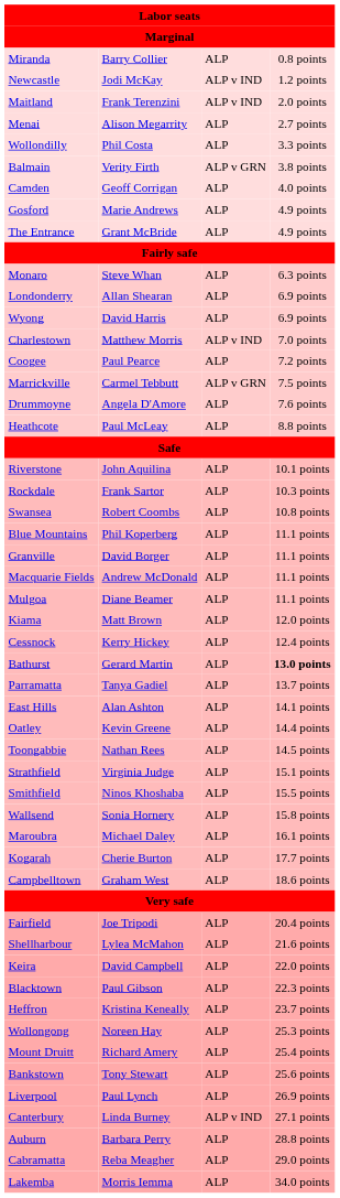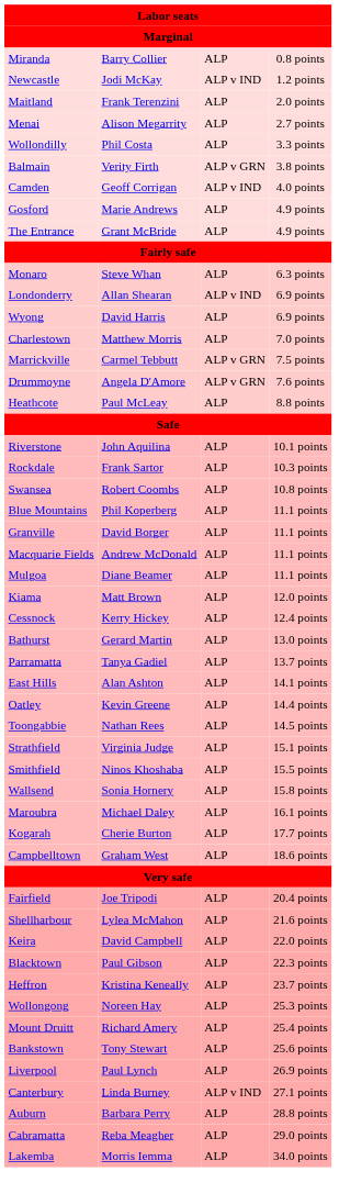 <table class="toccolours" cellpadding="5" cellspacing="0" style="float:left; margin-right:.5em; margin-top:.4em; font-size:90 points;">
 <tr>
 <td colspan="4" style="text-align:center; background:RED;"><span><strong>Labor seats</strong></span></td>
 </tr>
 <tr>
 <td colspan="4" style="text-align:center; background:red;"><span><strong>Marginal</strong></span></td>
 </tr>
 <tr>
 <td style="text-align:left; background:#fdd;"><a href='#'>Miranda</a></td>
 <td style="text-align:left; background:#fdd;"><a href='#'>Barry Collier</a></td>
 <td style="text-align:left; background:#fdd;">ALP</td>
 <td style="text-align:center; background:#fdd;">0.8 points</td>
 </tr>
 <tr>
 <td style="text-align:left; background:#fdd;"><a href='#'>Newcastle</a></td>
 <td style="text-align:left; background:#fdd;"><a href='#'>Jodi McKay</a></td>
 <td style="text-align:left; background:#fdd;">ALP v IND</td>
 <td style="text-align:center; background:#fdd;">1.2 points</td>
 </tr>
 <tr>
 <td style="text-align:left; background:#fdd;"><a href='#'>Maitland</a></td>
 <td style="text-align:left; background:#fdd;"><a href='#'>Frank Terenzini</a></td>
-<td style="text-align:left; background:#fdd;">ALP v IND</td>
+<td style="text-align:left; background:#fdd;">ALP</td>
 <td style="text-align:center; background:#fdd;">2.0 points</td>
 </tr>
 <tr>
 <td style="text-align:left; background:#fdd;"><a href='#'>Menai</a></td>
 <td style="text-align:left; background:#fdd;"><a href='#'>Alison Megarrity</a></td>
 <td style="text-align:left; background:#fdd;">ALP</td>
 <td style="text-align:center; background:#fdd;">2.7 points</td>
 </tr>
 <tr>
 <td style="text-align:left; background:#fdd;"><a href='#'>Wollondilly</a></td>
 <td style="text-align:left; background:#fdd;"><a href='#'>Phil Costa</a></td>
 <td style="text-align:left; background:#fdd;">ALP</td>
 <td style="text-align:center; background:#fdd;">3.3 points</td>
 </tr>
 <tr>
 <td style="text-align:left; background:#fdd;"><a href='#'>Balmain</a></td>
 <td style="text-align:left; background:#fdd;"><a href='#'>Verity Firth</a></td>
 <td style="text-align:left; background:#fdd;">ALP v GRN</td>
 <td style="text-align:center; background:#fdd;">3.8 points</td>
 </tr>
 <tr>
 <td style="text-align:left; background:#fdd;"><a href='#'>Camden</a></td>
 <td style="text-align:left; background:#fdd;"><a href='#'>Geoff Corrigan</a></td>
-<td style="text-align:left; background:#fdd;">ALP</td>
+<td style="text-align:left; background:#fdd;">ALP v IND</td>
 <td style="text-align:center; background:#fdd;">4.0 points</td>
 </tr>
 <tr>
 <td style="text-align:left; background:#fdd;"><a href='#'>Gosford</a></td>
 <td style="text-align:left; background:#fdd;"><a href='#'>Marie Andrews</a></td>
 <td style="text-align:left; background:#fdd;">ALP</td>
 <td style="text-align:center; background:#fdd;">4.9 points</td>
 </tr>
 <tr>
 <td style="text-align:left; background:#fdd;"><a href='#'>The Entrance</a></td>
 <td style="text-align:left; background:#fdd;"><a href='#'>Grant McBride</a></td>
 <td style="text-align:left; background:#fdd;">ALP</td>
 <td style="text-align:center; background:#fdd;">4.9 points</td>
 </tr>
 <tr>
 <td colspan="4" style="text-align:center; background:red;"><span><strong>Fairly safe</strong></span></td>
 </tr>
 <tr>
 <td style="text-align:left; background:#fcc;"><a href='#'>Monaro</a></td>
 <td style="text-align:left; background:#fcc;"><a href='#'>Steve Whan</a></td>
 <td style="text-align:left; background:#fcc;">ALP</td>
 <td style="text-align:center; background:#fcc;">6.3 points</td>
 </tr>
 <tr>
 <td style="text-align:left; background:#fcc;"><a href='#'>Londonderry</a></td>
 <td style="text-align:left; background:#fcc;"><a href='#'>Allan Shearan</a></td>
-<td style="text-align:left; background:#fcc;">ALP</td>
+<td style="text-align:left; background:#fcc;">ALP v IND</td>
 <td style="text-align:center; background:#fcc;">6.9 points</td>
 </tr>
 <tr>
 <td style="text-align:left; background:#fcc;"><a href='#'>Wyong</a></td>
 <td style="text-align:left; background:#fcc;"><a href='#'>David Harris</a></td>
 <td style="text-align:left; background:#fcc;">ALP</td>
 <td style="text-align:center; background:#fcc;">6.9 points</td>
 </tr>
 <tr>
 <td style="text-align:left; background:#fcc;"><a href='#'>Charlestown</a></td>
 <td style="text-align:left; background:#fcc;"><a href='#'>Matthew Morris</a></td>
-<td style="text-align:left; background:#fcc;">ALP v IND</td>
+<td style="text-align:left; background:#fcc;">ALP</td>
 <td style="text-align:center; background:#fcc;">7.0 points</td>
-</tr>
-<tr>
-<td style="text-align:left; background:#fcc;"><a href='#'>Coogee</a></td>
-<td style="text-align:left; background:#fcc;"><a href='#'>Paul Pearce</a></td>
-<td style="text-align:left; background:#fcc;">ALP</td>
-<td style="text-align:center; background:#fcc;">7.2 points</td>
-<td></td>
 </tr>
 <tr>
 <td style="text-align:left; background:#fcc;"><a href='#'>Marrickville</a></td>
 <td style="text-align:left; background:#fcc;"><a href='#'>Carmel Tebbutt</a></td>
 <td style="text-align:left; background:#fcc;">ALP v GRN</td>
 <td style="text-align:center; background:#fcc;">7.5 points</td>
 </tr>
 <tr>
 <td style="text-align:left; background:#fcc;"><a href='#'>Drummoyne</a></td>
 <td style="text-align:left; background:#fcc;"><a href='#'>Angela D'Amore</a></td>
-<td style="text-align:left; background:#fcc;">ALP</td>
+<td style="text-align:left; background:#fcc;">ALP v GRN</td>
 <td style="text-align:center; background:#fcc;">7.6 points</td>
 </tr>
 <tr>
 <td style="text-align:left; background:#fcc;"><a href='#'>Heathcote</a></td>
 <td style="text-align:left; background:#fcc;"><a href='#'>Paul McLeay</a></td>
 <td style="text-align:left; background:#fcc;">ALP</td>
 <td style="text-align:center; background:#fcc;">8.8 points</td>
 </tr>
 <tr>
 <td colspan="4" style="text-align:center; background:red;"><span><strong>Safe</strong></span></td>
 </tr>
 <tr>
 <td style="text-align:left; background:#fbb;"><a href='#'>Riverstone</a></td>
 <td style="text-align:left; background:#fbb;"><a href='#'>John Aquilina</a></td>
 <td style="text-align:left; background:#fbb;">ALP</td>
 <td style="text-align:center; background:#fbb;">10.1 points</td>
 </tr>
 <tr>
 <td style="text-align:left; background:#fbb;"><a href='#'>Rockdale</a></td>
 <td style="text-align:left; background:#fbb;"><a href='#'>Frank Sartor</a></td>
 <td style="text-align:left; background:#fbb;">ALP</td>
 <td style="text-align:center; background:#fbb;">10.3 points</td>
 </tr>
 <tr>
 <td style="text-align:left; background:#fbb;"><a href='#'>Swansea</a></td>
 <td style="text-align:left; background:#fbb;"><a href='#'>Robert Coombs</a></td>
 <td style="text-align:left; background:#fbb;">ALP</td>
 <td style="text-align:center; background:#fbb;">10.8 points</td>
 </tr>
 <tr>
 <td style="text-align:left; background:#fbb;"><a href='#'>Blue Mountains</a></td>
 <td style="text-align:left; background:#fbb;"><a href='#'>Phil Koperberg</a></td>
 <td style="text-align:left; background:#fbb;">ALP</td>
 <td style="text-align:center; background:#fbb;">11.1 points</td>
 </tr>
 <tr>
 <td style="text-align:left; background:#fbb;"><a href='#'>Granville</a></td>
 <td style="text-align:left; background:#fbb;"><a href='#'>David Borger</a></td>
 <td style="text-align:left; background:#fbb;">ALP</td>
 <td style="text-align:center; background:#fbb;">11.1 points</td>
 </tr>
 <tr>
 <td style="text-align:left; background:#fbb;"><a href='#'>Macquarie Fields</a></td>
 <td style="text-align:left; background:#fbb;"><a href='#'>Andrew McDonald</a></td>
 <td style="text-align:left; background:#fbb;">ALP</td>
 <td style="text-align:center; background:#fbb;">11.1 points</td>
 </tr>
 <tr>
 <td style="text-align:left; background:#fbb;"><a href='#'>Mulgoa</a></td>
 <td style="text-align:left; background:#fbb;"><a href='#'>Diane Beamer</a></td>
 <td style="text-align:left; background:#fbb;">ALP</td>
 <td style="text-align:center; background:#fbb;">11.1 points</td>
 </tr>
 <tr>
 <td style="text-align:left; background:#fbb;"><a href='#'>Kiama</a></td>
 <td style="text-align:left; background:#fbb;"><a href='#'>Matt Brown</a></td>
 <td style="text-align:left; background:#fbb;">ALP</td>
 <td style="text-align:center; background:#fbb;">12.0 points</td>
 </tr>
 <tr>
 <td style="text-align:left; background:#fbb;"><a href='#'>Cessnock</a></td>
 <td style="text-align:left; background:#fbb;"><a href='#'>Kerry Hickey</a></td>
 <td style="text-align:left; background:#fbb;">ALP</td>
 <td style="text-align:center; background:#fbb;">12.4 points</td>
 </tr>
 <tr>
 <td style="text-align:left; background:#fbb;"><a href='#'>Bathurst</a></td>
 <td style="text-align:left; background:#fbb;"><a href='#'>Gerard Martin</a></td>
 <td style="text-align:left; background:#fbb;">ALP</td>
-<td style="text-align:center; background:#fbb;"><strong>13.0 points</strong></td>
+<td style="text-align:center; background:#fbb;">13.0 points</td>
 </tr>
 <tr>
 <td style="text-align:left; background:#fbb;"><a href='#'>Parramatta</a></td>
 <td style="text-align:left; background:#fbb;"><a href='#'>Tanya Gadiel</a></td>
 <td style="text-align:left; background:#fbb;">ALP</td>
 <td style="text-align:center; background:#fbb;">13.7 points</td>
 </tr>
 <tr>
 <td style="text-align:left; background:#fbb;"><a href='#'>East Hills</a></td>
 <td style="text-align:left; background:#fbb;"><a href='#'>Alan Ashton</a></td>
 <td style="text-align:left; background:#fbb;">ALP</td>
 <td style="text-align:center; background:#fbb;">14.1 points</td>
 </tr>
 <tr>
 <td style="text-align:left; background:#fbb;"><a href='#'>Oatley</a></td>
 <td style="text-align:left; background:#fbb;"><a href='#'>Kevin Greene</a></td>
 <td style="text-align:left; background:#fbb;">ALP</td>
 <td style="text-align:center; background:#fbb;">14.4 points</td>
 </tr>
 <tr>
 <td style="text-align:left; background:#fbb;"><a href='#'>Toongabbie</a></td>
 <td style="text-align:left; background:#fbb;"><a href='#'>Nathan Rees</a></td>
 <td style="text-align:left; background:#fbb;">ALP</td>
 <td style="text-align:center; background:#fbb;">14.5 points</td>
 </tr>
 <tr>
 <td style="text-align:left; background:#fbb;"><a href='#'>Strathfield</a></td>
 <td style="text-align:left; background:#fbb;"><a href='#'>Virginia Judge</a></td>
 <td style="text-align:left; background:#fbb;">ALP</td>
 <td style="text-align:center; background:#fbb;">15.1 points</td>
 </tr>
 <tr>
 <td style="text-align:left; background:#fbb;"><a href='#'>Smithfield</a></td>
 <td style="text-align:left; background:#fbb;"><a href='#'>Ninos Khoshaba</a></td>
 <td style="text-align:left; background:#fbb;">ALP</td>
 <td style="text-align:center; background:#fbb;">15.5 points</td>
 </tr>
 <tr>
 <td style="text-align:left; background:#fbb;"><a href='#'>Wallsend</a></td>
 <td style="text-align:left; background:#fbb;"><a href='#'>Sonia Hornery</a></td>
 <td style="text-align:left; background:#fbb;">ALP</td>
 <td style="text-align:center; background:#fbb;">15.8 points</td>
 </tr>
 <tr>
 <td style="text-align:left; background:#fbb;"><a href='#'>Maroubra</a></td>
 <td style="text-align:left; background:#fbb;"><a href='#'>Michael Daley</a></td>
 <td style="text-align:left; background:#fbb;">ALP</td>
 <td style="text-align:center; background:#fbb;">16.1 points</td>
 </tr>
 <tr>
 <td style="text-align:left; background:#fbb;"><a href='#'>Kogarah</a></td>
 <td style="text-align:left; background:#fbb;"><a href='#'>Cherie Burton</a></td>
 <td style="text-align:left; background:#fbb;">ALP</td>
 <td style="text-align:center; background:#fbb;">17.7 points</td>
 </tr>
 <tr>
 <td style="text-align:left; background:#fbb;"><a href='#'>Campbelltown</a></td>
 <td style="text-align:left; background:#fbb;"><a href='#'>Graham West</a></td>
 <td style="text-align:left; background:#fbb;">ALP</td>
 <td style="text-align:center; background:#fbb;">18.6 points</td>
 </tr>
 <tr>
 <td colspan="4" style="text-align:center; background:red;"><span><strong>Very safe</strong></span></td>
 </tr>
 <tr>
 <td style="text-align:left; background:#faa;"><a href='#'>Fairfield</a></td>
 <td style="text-align:left; background:#faa;"><a href='#'>Joe Tripodi</a></td>
 <td style="text-align:left; background:#faa;">ALP</td>
 <td style="text-align:center; background:#faa;">20.4 points</td>
 </tr>
 <tr>
 <td style="text-align:left; background:#faa;"><a href='#'>Shellharbour</a></td>
 <td style="text-align:left; background:#faa;"><a href='#'>Lylea McMahon</a></td>
 <td style="text-align:left; background:#faa;">ALP</td>
 <td style="text-align:center; background:#faa;">21.6 points</td>
 </tr>
 <tr>
 <td style="text-align:left; background:#faa;"><a href='#'>Keira</a></td>
 <td style="text-align:left; background:#faa;"><a href='#'>David Campbell</a></td>
 <td style="text-align:left; background:#faa;">ALP</td>
 <td style="text-align:center; background:#faa;">22.0 points</td>
 </tr>
 <tr>
 <td style="text-align:left; background:#faa;"><a href='#'>Blacktown</a></td>
 <td style="text-align:left; background:#faa;"><a href='#'>Paul Gibson</a></td>
 <td style="text-align:left; background:#faa;">ALP</td>
 <td style="text-align:center; background:#faa;">22.3 points</td>
 </tr>
 <tr>
 <td style="text-align:left; background:#faa;"><a href='#'>Heffron</a></td>
 <td style="text-align:left; background:#faa;"><a href='#'>Kristina Keneally</a></td>
 <td style="text-align:left; background:#faa;">ALP</td>
 <td style="text-align:center; background:#faa;">23.7 points</td>
 </tr>
 <tr>
 <td style="text-align:left; background:#faa;"><a href='#'>Wollongong</a></td>
 <td style="text-align:left; background:#faa;"><a href='#'>Noreen Hay</a></td>
 <td style="text-align:left; background:#faa;">ALP</td>
 <td style="text-align:center; background:#faa;">25.3 points</td>
 </tr>
 <tr>
 <td style="text-align:left; background:#faa;"><a href='#'>Mount Druitt</a></td>
 <td style="text-align:left; background:#faa;"><a href='#'>Richard Amery</a></td>
 <td style="text-align:left; background:#faa;">ALP</td>
 <td style="text-align:center; background:#faa;">25.4 points</td>
 </tr>
 <tr>
 <td style="text-align:left; background:#faa;"><a href='#'>Bankstown</a></td>
 <td style="text-align:left; background:#faa;"><a href='#'>Tony Stewart</a></td>
 <td style="text-align:left; background:#faa;">ALP</td>
 <td style="text-align:center; background:#faa;">25.6 points</td>
 </tr>
 <tr>
 <td style="text-align:left; background:#faa;"><a href='#'>Liverpool</a></td>
 <td style="text-align:left; background:#faa;"><a href='#'>Paul Lynch</a></td>
 <td style="text-align:left; background:#faa;">ALP</td>
 <td style="text-align:center; background:#faa;">26.9 points</td>
 </tr>
 <tr>
 <td style="text-align:left; background:#faa;"><a href='#'>Canterbury</a></td>
 <td style="text-align:left; background:#faa;"><a href='#'>Linda Burney</a></td>
 <td style="text-align:left; background:#faa;">ALP v IND</td>
 <td style="text-align:center; background:#faa;">27.1 points</td>
 </tr>
 <tr>
 <td style="text-align:left; background:#faa;"><a href='#'>Auburn</a></td>
 <td style="text-align:left; background:#faa;"><a href='#'>Barbara Perry</a></td>
 <td style="text-align:left; background:#faa;">ALP</td>
 <td style="text-align:center; background:#faa;">28.8 points</td>
 </tr>
 <tr>
 <td style="text-align:left; background:#faa;"><a href='#'>Cabramatta</a></td>
 <td style="text-align:left; background:#faa;"><a href='#'>Reba Meagher</a></td>
 <td style="text-align:left; background:#faa;">ALP</td>
 <td style="text-align:center; background:#faa;">29.0 points</td>
 </tr>
 <tr>
 <td style="text-align:left; background:#faa;"><a href='#'>Lakemba</a></td>
 <td style="text-align:left; background:#faa;"><a href='#'>Morris Iemma</a></td>
 <td style="text-align:left; background:#faa;">ALP</td>
 <td style="text-align:center; background:#faa;">34.0 points</td>
 </tr>
 </table>
